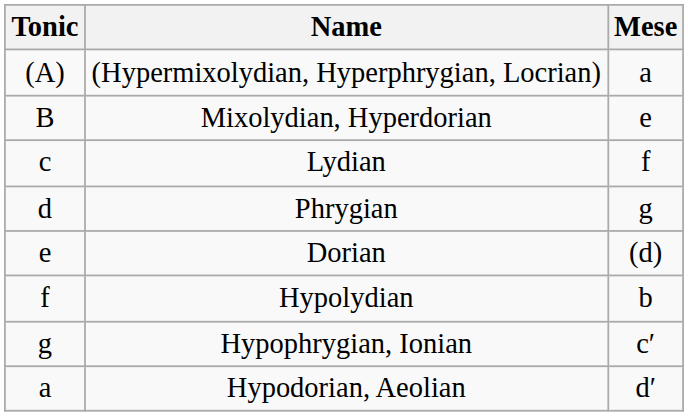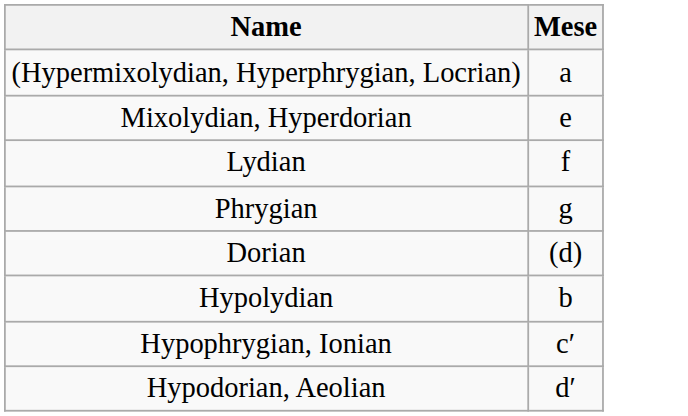 <table class="wikitable" style="text-align:center;">
 <tr>
-<th>Tonic</th>
 <th>Name</th>
 <th>Mese</th>
 </tr>
 <tr>
-<td>(A)</td>
 <td>(Hypermixolydian, Hyperphrygian, Locrian)</td>
 <td>a</td>
 </tr>
 <tr>
-<td>B</td>
 <td>Mixolydian, Hyperdorian</td>
 <td>e</td>
 </tr>
 <tr>
-<td>c</td>
 <td>Lydian</td>
 <td>f</td>
 </tr>
 <tr>
-<td>d</td>
 <td>Phrygian</td>
 <td>g</td>
 </tr>
 <tr>
-<td>e</td>
 <td>Dorian</td>
 <td>(d)</td>
 </tr>
 <tr>
-<td>f</td>
 <td>Hypolydian</td>
 <td>b</td>
 </tr>
 <tr>
-<td>g</td>
 <td>Hypophrygian, Ionian</td>
 <td>c′</td>
 </tr>
 <tr>
-<td>a</td>
 <td>Hypodorian, Aeolian</td>
 <td>d′</td>
 </tr>
 </table>
